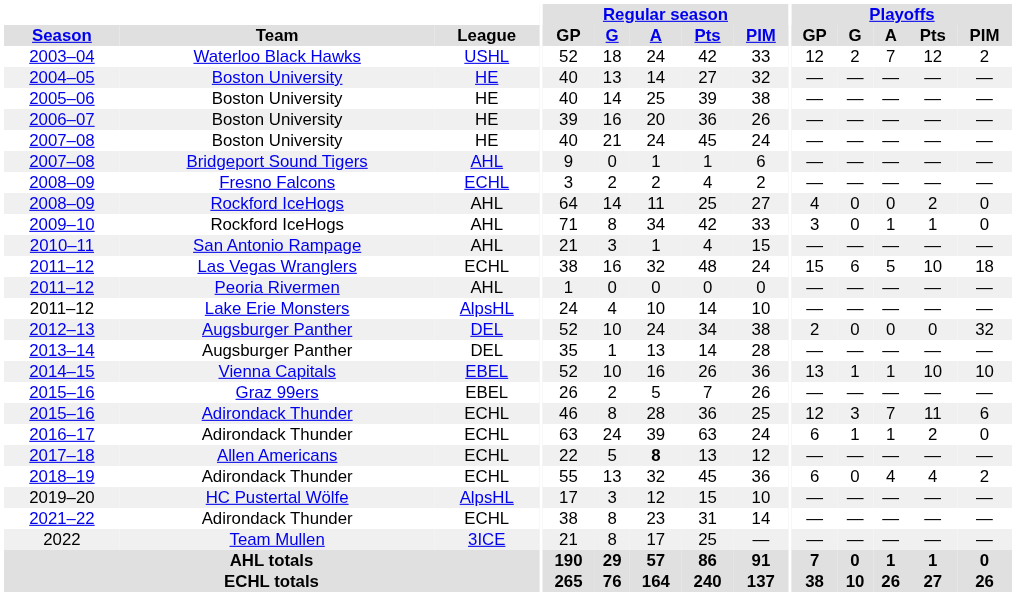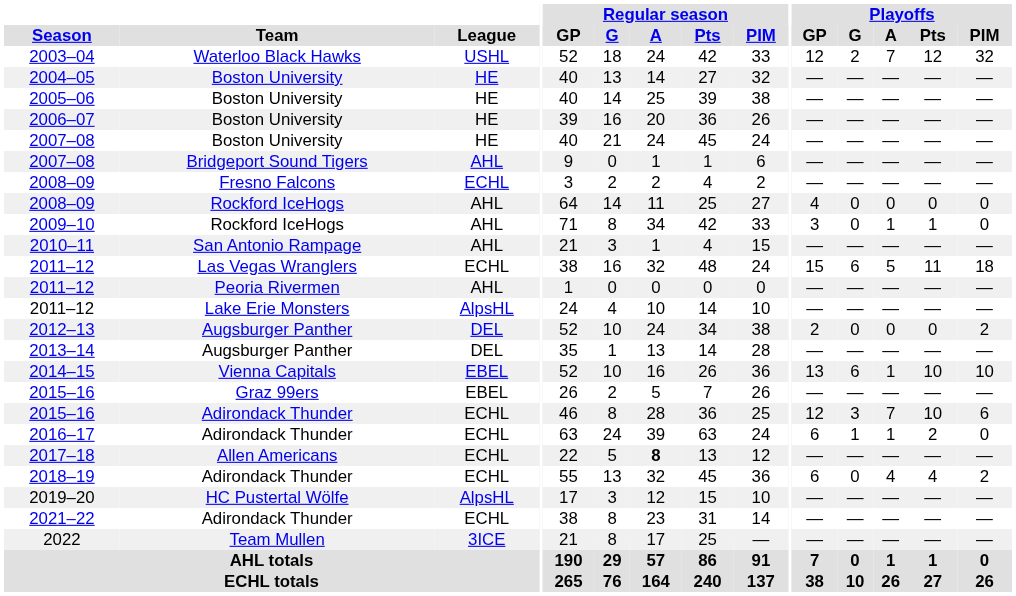 <table border="0" cellpadding="1" cellspacing="0" style="text-align:center; width:60em">
 <tr bgcolor="#e0e0e0">
 <th colspan="3" bgcolor="#ffffff"></th>
 <th rowspan="99" bgcolor="#ffffff"></th>
 <th colspan="5"><a href='#'>Regular season</a></th>
 <th rowspan="99" bgcolor="#ffffff"></th>
 <th colspan="5"><a href='#'>Playoffs</a></th>
 </tr>
 <tr bgcolor="#e0e0e0">
 <th><a href='#'>Season</a></th>
 <th>Team</th>
 <th>League</th>
 <th>GP</th>
 <th><a href='#'>G</a></th>
 <th><a href='#'>A</a></th>
 <th><a href='#'>Pts</a></th>
 <th><a href='#'>PIM</a></th>
 <th>GP</th>
 <th>G</th>
 <th>A</th>
 <th>Pts</th>
 <th>PIM</th>
 </tr>
 <tr ALIGN="center">
 <td><a href='#'>2003–04</a></td>
 <td><a href='#'>Waterloo Black Hawks</a></td>
 <td><a href='#'>USHL</a></td>
 <td>52</td>
 <td>18</td>
 <td>24</td>
 <td>42</td>
 <td>33</td>
 <td>12</td>
 <td>2</td>
 <td>7</td>
 <td>12</td>
-<td>2</td>
+<td>32</td>
 </tr>
 <tr ALIGN="center" bgcolor="#f0f0f0">
 <td><a href='#'>2004–05</a></td>
 <td><a href='#'>Boston University</a></td>
 <td><a href='#'>HE</a></td>
 <td>40</td>
 <td>13</td>
 <td>14</td>
 <td>27</td>
 <td>32</td>
 <td>—</td>
 <td>—</td>
 <td>—</td>
 <td>—</td>
 <td>—</td>
 </tr>
 <tr ALIGN="center">
 <td><a href='#'>2005–06</a></td>
 <td>Boston University</td>
 <td>HE</td>
 <td>40</td>
 <td>14</td>
 <td>25</td>
 <td>39</td>
 <td>38</td>
 <td>—</td>
 <td>—</td>
 <td>—</td>
 <td>—</td>
 <td>—</td>
 </tr>
 <tr ALIGN="center" bgcolor="#f0f0f0">
 <td><a href='#'>2006–07</a></td>
 <td>Boston University</td>
 <td>HE</td>
 <td>39</td>
 <td>16</td>
 <td>20</td>
 <td>36</td>
 <td>26</td>
 <td>—</td>
 <td>—</td>
 <td>—</td>
 <td>—</td>
 <td>—</td>
 </tr>
 <tr ALIGN="center">
 <td><a href='#'>2007–08</a></td>
 <td>Boston University</td>
 <td>HE</td>
 <td>40</td>
 <td>21</td>
 <td>24</td>
 <td>45</td>
 <td>24</td>
 <td>—</td>
 <td>—</td>
 <td>—</td>
 <td>—</td>
 <td>—</td>
 </tr>
 <tr ALIGN="center" bgcolor="#f0f0f0">
 <td><a href='#'>2007–08</a></td>
 <td><a href='#'>Bridgeport Sound Tigers</a></td>
 <td><a href='#'>AHL</a></td>
 <td>9</td>
 <td>0</td>
 <td>1</td>
 <td>1</td>
 <td>6</td>
 <td>—</td>
 <td>—</td>
 <td>—</td>
 <td>—</td>
 <td>—</td>
 </tr>
 <tr ALIGN="center">
 <td><a href='#'>2008–09</a></td>
 <td><a href='#'>Fresno Falcons</a></td>
 <td><a href='#'>ECHL</a></td>
 <td>3</td>
 <td>2</td>
 <td>2</td>
 <td>4</td>
 <td>2</td>
 <td>—</td>
 <td>—</td>
 <td>—</td>
 <td>—</td>
 <td>—</td>
 </tr>
 <tr ALIGN="center" bgcolor="#f0f0f0">
 <td><a href='#'>2008–09</a></td>
 <td><a href='#'>Rockford IceHogs</a></td>
 <td>AHL</td>
 <td>64</td>
 <td>14</td>
 <td>11</td>
 <td>25</td>
 <td>27</td>
 <td>4</td>
 <td>0</td>
 <td>0</td>
-<td>2</td>
+<td>0</td>
 <td>0</td>
 </tr>
 <tr ALIGN="center">
 <td><a href='#'>2009–10</a></td>
 <td>Rockford IceHogs</td>
 <td>AHL</td>
 <td>71</td>
 <td>8</td>
 <td>34</td>
 <td>42</td>
 <td>33</td>
 <td>3</td>
 <td>0</td>
 <td>1</td>
 <td>1</td>
 <td>0</td>
 </tr>
 <tr ALIGN="center" bgcolor="#f0f0f0">
 <td><a href='#'>2010–11</a></td>
 <td><a href='#'>San Antonio Rampage</a></td>
 <td>AHL</td>
 <td>21</td>
 <td>3</td>
 <td>1</td>
 <td>4</td>
 <td>15</td>
 <td>—</td>
 <td>—</td>
 <td>—</td>
 <td>—</td>
 <td>—</td>
 </tr>
 <tr ALIGN="center">
 <td><a href='#'>2011–12</a></td>
 <td><a href='#'>Las Vegas Wranglers</a></td>
 <td>ECHL</td>
 <td>38</td>
 <td>16</td>
 <td>32</td>
 <td>48</td>
 <td>24</td>
 <td>15</td>
 <td>6</td>
 <td>5</td>
-<td>10</td>
+<td>11</td>
 <td>18</td>
 </tr>
 <tr ALIGN="center" bgcolor="#f0f0f0">
 <td><a href='#'>2011–12</a></td>
 <td><a href='#'>Peoria Rivermen</a></td>
 <td>AHL</td>
 <td>1</td>
 <td>0</td>
 <td>0</td>
 <td>0</td>
 <td>0</td>
 <td>—</td>
 <td>—</td>
 <td>—</td>
 <td>—</td>
 <td>—</td>
 </tr>
 <tr ALIGN="center">
 <td>2011–12</td>
 <td><a href='#'>Lake Erie Monsters</a></td>
 <td><a href='#'>AlpsHL</a></td>
 <td>24</td>
 <td>4</td>
 <td>10</td>
 <td>14</td>
 <td>10</td>
 <td>—</td>
 <td>—</td>
 <td>—</td>
 <td>—</td>
 <td>—</td>
 </tr>
 <tr ALIGN="center" bgcolor="#f0f0f0">
 <td><a href='#'>2012–13</a></td>
 <td><a href='#'>Augsburger Panther</a></td>
 <td><a href='#'>DEL</a></td>
 <td>52</td>
 <td>10</td>
 <td>24</td>
 <td>34</td>
 <td>38</td>
 <td>2</td>
 <td>0</td>
 <td>0</td>
 <td>0</td>
-<td>32</td>
+<td>2</td>
 </tr>
 <tr ALIGN="center">
 <td><a href='#'>2013–14</a></td>
 <td>Augsburger Panther</td>
 <td>DEL</td>
 <td>35</td>
 <td>1</td>
 <td>13</td>
 <td>14</td>
 <td>28</td>
 <td>—</td>
 <td>—</td>
 <td>—</td>
 <td>—</td>
 <td>—</td>
 </tr>
 <tr bgcolor="#f0f0f0">
 <td><a href='#'>2014–15</a></td>
 <td><a href='#'>Vienna Capitals</a></td>
 <td><a href='#'>EBEL</a></td>
 <td>52</td>
 <td>10</td>
 <td>16</td>
 <td>26</td>
 <td>36</td>
 <td>13</td>
-<td>1</td>
+<td>6</td>
 <td>1</td>
 <td>10</td>
 <td>10</td>
 </tr>
 <tr>
 <td><a href='#'>2015–16</a></td>
 <td><a href='#'>Graz 99ers</a></td>
 <td>EBEL</td>
 <td>26</td>
 <td>2</td>
 <td>5</td>
 <td>7</td>
 <td>26</td>
 <td>—</td>
 <td>—</td>
 <td>—</td>
 <td>—</td>
 <td>—</td>
 </tr>
 <tr bgcolor="#f0f0f0">
 <td><a href='#'>2015–16</a></td>
 <td><a href='#'>Adirondack Thunder</a></td>
 <td>ECHL</td>
 <td>46</td>
 <td>8</td>
 <td>28</td>
 <td>36</td>
 <td>25</td>
 <td>12</td>
 <td>3</td>
 <td>7</td>
-<td>11</td>
+<td>10</td>
 <td>6</td>
 </tr>
 <tr>
 <td><a href='#'>2016–17</a></td>
 <td>Adirondack Thunder</td>
 <td>ECHL</td>
 <td>63</td>
 <td>24</td>
 <td>39</td>
 <td>63</td>
 <td>24</td>
 <td>6</td>
 <td>1</td>
 <td>1</td>
 <td>2</td>
 <td>0</td>
 </tr>
 <tr ALIGN="center" bgcolor="#f0f0f0">
 <td><a href='#'>2017–18</a></td>
 <td><a href='#'>Allen Americans</a></td>
 <td>ECHL</td>
 <td>22</td>
 <td>5</td>
 <td><strong>8</strong></td>
 <td>13</td>
 <td>12</td>
 <td>—</td>
 <td>—</td>
 <td>—</td>
 <td>—</td>
 <td>—</td>
 </tr>
 <tr>
 <td><a href='#'>2018–19</a></td>
 <td>Adirondack Thunder</td>
 <td>ECHL</td>
 <td>55</td>
 <td>13</td>
 <td>32</td>
 <td>45</td>
 <td>36</td>
 <td>6</td>
 <td>0</td>
 <td>4</td>
 <td>4</td>
 <td>2</td>
 </tr>
 <tr ALIGN="center" bgcolor="#f0f0f0">
 <td>2019–20</td>
 <td><a href='#'>HC Pustertal Wölfe</a></td>
 <td><a href='#'>AlpsHL</a></td>
 <td>17</td>
 <td>3</td>
 <td>12</td>
 <td>15</td>
 <td>10</td>
 <td>—</td>
 <td>—</td>
 <td>—</td>
 <td>—</td>
 <td>—</td>
 </tr>
 <tr>
 <td><a href='#'>2021–22</a></td>
 <td>Adirondack Thunder</td>
 <td>ECHL</td>
 <td>38</td>
 <td>8</td>
 <td>23</td>
 <td>31</td>
 <td>14</td>
 <td>—</td>
 <td>—</td>
 <td>—</td>
 <td>—</td>
 <td>—</td>
 </tr>
 <tr bgcolor="#f0f0f0">
 <td>2022</td>
 <td><a href='#'>Team Mullen</a></td>
 <td><a href='#'>3ICE</a></td>
 <td>21</td>
 <td>8</td>
 <td>17</td>
 <td>25</td>
 <td>—</td>
 <td>—</td>
 <td>—</td>
 <td>—</td>
 <td>—</td>
 <td>—</td>
 </tr>
 <tr bgcolor="#e0e0e0">
 <th colspan="3">AHL totals</th>
 <th>190</th>
 <th>29</th>
 <th>57</th>
 <th>86</th>
 <th>91</th>
 <th>7</th>
 <th>0</th>
 <th>1</th>
 <th>1</th>
 <th>0</th>
 </tr>
 <tr bgcolor="#e0e0e0">
 <th colspan="3">ECHL totals</th>
 <th>265</th>
 <th>76</th>
 <th>164</th>
 <th>240</th>
 <th>137</th>
 <th>38</th>
 <th>10</th>
 <th>26</th>
 <th>27</th>
 <th>26</th>
 </tr>
 </table>
